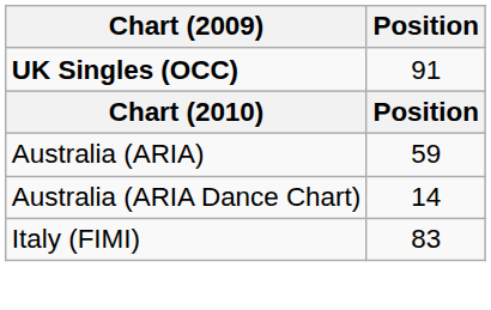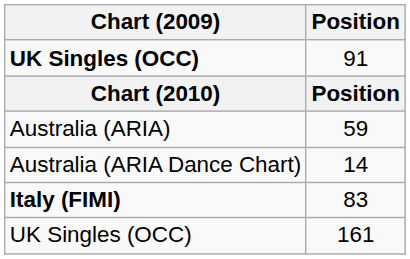 <table class="wikitable sortable">
 <tr>
 <th>Chart (2009)</th>
 <th>Position</th>
 </tr>
 <tr>
 <td><strong>UK Singles (OCC)</strong></td>
 <td style="text-align:center;">91</td>
 </tr>
 <tr>
 <th>Chart (2010)</th>
 <th>Position</th>
 </tr>
 <tr>
 <td>Australia (ARIA)</td>
 <td style="text-align:center;">59</td>
 </tr>
 <tr>
 <td>Australia (ARIA Dance Chart)</td>
 <td style="text-align:center;">14</td>
 </tr>
 <tr>
-<td>Italy (FIMI)</td>
+<td><strong>Italy (FIMI)</strong></td>
 <td style="text-align:center;">83</td>
 </tr>
+<tr>
+<td>UK Singles (OCC)</td>
+<td style="text-align:center;">161</td>
+</tr>
 </table>
